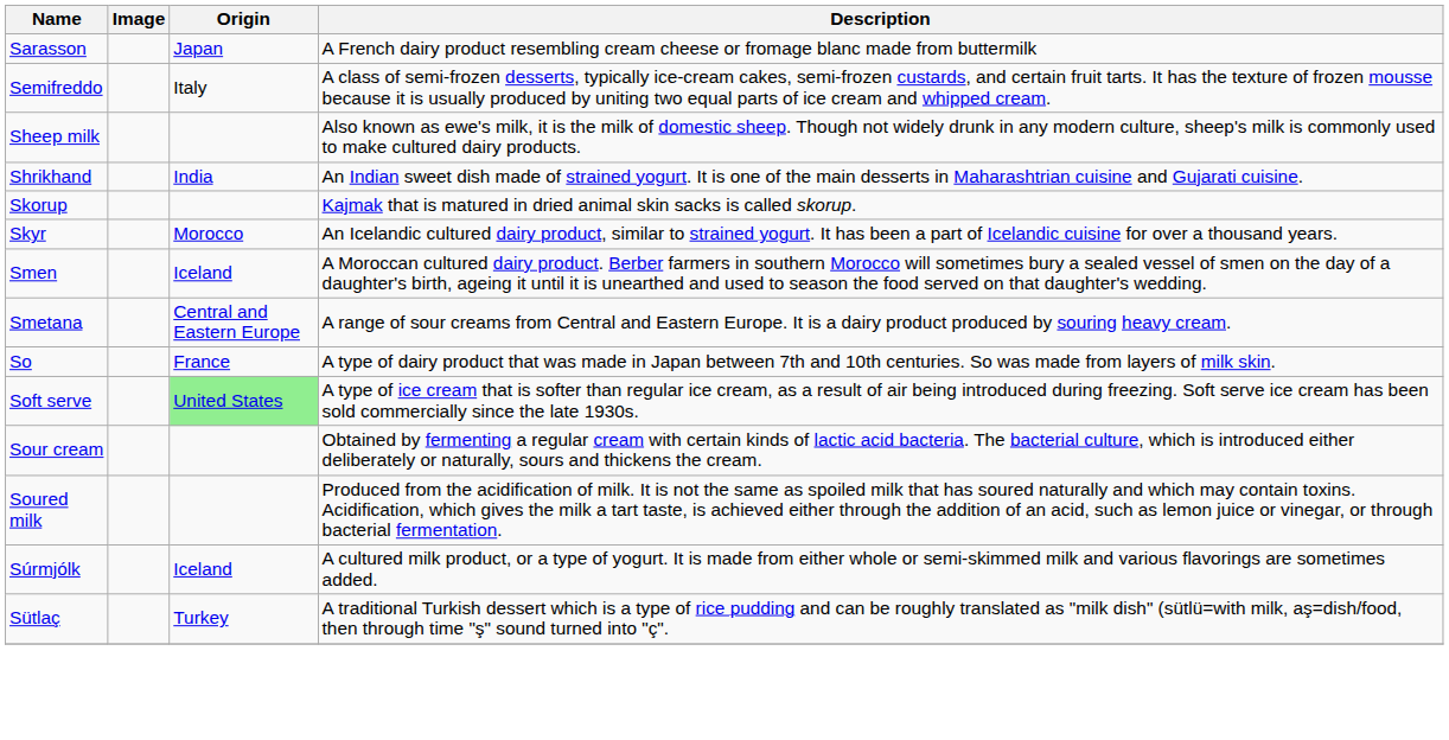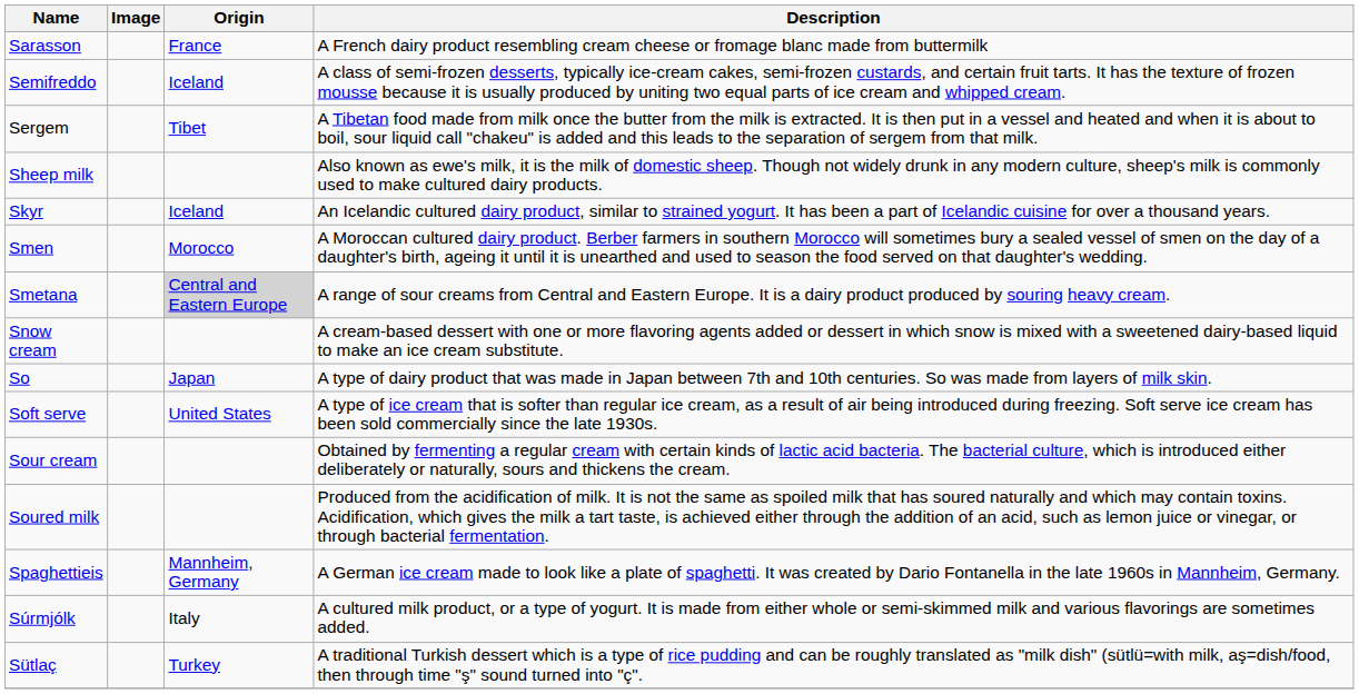 <table class="wikitable sortable" style="width:100%;">
 <tr>
 <th>Name</th>
 <th class="unsortable">Image</th>
 <th>Origin</th>
 <th>Description</th>
 </tr>
 <tr>
 <td><a href='#'>Sarasson</a></td>
 <td></td>
-<td><a href='#'>Japan</a></td>
+<td><a href='#'>France</a></td>
 <td>A French dairy product resembling cream cheese or fromage blanc made from buttermilk</td>
 </tr>
 <tr>
 <td><a href='#'>Semifreddo</a></td>
 <td></td>
-<td>Italy</td>
+<td><a href='#'>Iceland</a></td>
 <td>A class of semi-frozen <a href='#'>desserts</a>, typically ice-cream cakes, semi-frozen <a href='#'>custards</a>, and certain fruit tarts. It has the texture of frozen <a href='#'>mousse</a> because it is usually produced by uniting two equal parts of ice cream and <a href='#'>whipped cream</a>.</td>
+</tr>
+<tr>
+<td>Sergem</td>
+<td></td>
+<td><a href='#'>Tibet</a></td>
+<td>A <a href='#'>Tibetan</a> food made from milk once the butter from the milk is extracted. It is then put in a vessel and heated and when it is about to boil, sour liquid call "chakeu" is added and this leads to the separation of sergem from that milk.</td>
 </tr>
 <tr>
 <td><a href='#'>Sheep milk</a></td>
 <td></td>
 <td></td>
 <td>Also known as ewe's milk, it is the milk of <a href='#'>domestic sheep</a>. Though not widely drunk in any modern culture, sheep's milk is commonly used to make cultured dairy products.</td>
 </tr>
 <tr>
-<td><a href='#'>Shrikhand</a></td>
-<td></td>
-<td><a href='#'>India</a></td>
-<td>An <a href='#'>Indian</a> sweet dish made of <a href='#'>strained yogurt</a>. It is one of the main desserts in <a href='#'>Maharashtrian cuisine</a> and <a href='#'>Gujarati cuisine</a>.</td>
-</tr>
-<tr>
-<td><a href='#'>Skorup</a></td>
-<td></td>
-<td></td>
-<td><a href='#'>Kajmak</a> that is matured in dried animal skin sacks is called <em>skorup</em>.</td>
-</tr>
-<tr>
 <td><a href='#'>Skyr</a></td>
 <td></td>
-<td><a href='#'>Morocco</a></td>
+<td><a href='#'>Iceland</a></td>
 <td>An Icelandic cultured <a href='#'>dairy product</a>, similar to <a href='#'>strained yogurt</a>. It has been a part of <a href='#'>Icelandic cuisine</a> for over a thousand years.</td>
 </tr>
 <tr>
 <td><a href='#'>Smen</a></td>
 <td></td>
-<td><a href='#'>Iceland</a></td>
+<td><a href='#'>Morocco</a></td>
 <td>A Moroccan cultured <a href='#'>dairy product</a>. <a href='#'>Berber</a> farmers in southern <a href='#'>Morocco</a> will sometimes bury a sealed vessel of smen on the day of a daughter's birth, ageing it until it is unearthed and used to season the food served on that daughter's wedding.</td>
 </tr>
 <tr>
 <td><a href='#'>Smetana</a></td>
 <td></td>
-<td><a href='#'>Central and Eastern Europe</a></td>
+<td style="background: lightgrey;"><a href='#'>Central and Eastern Europe</a></td>
 <td>A  range of sour creams from Central and Eastern Europe. It is a dairy product produced by <a href='#'>souring</a> <a href='#'>heavy cream</a>.</td>
+</tr>
+<tr>
+<td><a href='#'>Snow cream</a></td>
+<td></td>
+<td></td>
+<td>A cream-based dessert with one or more flavoring agents added or dessert in which snow is mixed with a sweetened dairy-based liquid to make an ice cream substitute.</td>
 </tr>
 <tr>
 <td><a href='#'>So</a></td>
 <td></td>
-<td><a href='#'>France</a></td>
+<td><a href='#'>Japan</a></td>
 <td>A type of dairy product that was made in Japan between 7th and 10th centuries.  So was made from layers of <a href='#'>milk skin</a>.</td>
 </tr>
 <tr>
 <td><a href='#'>Soft serve</a></td>
 <td></td>
-<td style="background: lightgreen;"><a href='#'>United States</a></td>
+<td><a href='#'>United States</a></td>
 <td>A type of <a href='#'>ice cream</a> that is softer than regular ice cream, as a result of air being introduced during freezing.  Soft serve ice cream has been sold commercially since the late 1930s.</td>
 </tr>
 <tr>
 <td><a href='#'>Sour cream</a></td>
 <td></td>
 <td></td>
 <td>Obtained by <a href='#'>fermenting</a> a regular <a href='#'>cream</a> with certain kinds of <a href='#'>lactic acid bacteria</a>. The <a href='#'>bacterial culture</a>, which is introduced either deliberately or naturally, sours and thickens the cream.</td>
 </tr>
 <tr>
 <td><a href='#'>Soured milk</a></td>
 <td></td>
 <td></td>
 <td>Produced from the acidification of milk. It is not the same as spoiled milk that has soured naturally and which may contain toxins. Acidification, which gives the milk a tart taste, is achieved either through the addition of an acid, such as lemon juice or vinegar, or through bacterial <a href='#'>fermentation</a>.</td>
 </tr>
 <tr>
+<td><a href='#'>Spaghettieis</a></td>
+<td></td>
+<td><a href='#'>Mannheim</a>, <a href='#'>Germany</a></td>
+<td>A German <a href='#'>ice cream</a> made to look like a plate of <a href='#'>spaghetti</a>. It was created by Dario Fontanella in the late  1960s in <a href='#'>Mannheim</a>, Germany.</td>
+</tr>
+<tr>
 <td><a href='#'>Súrmjólk</a></td>
 <td></td>
-<td><a href='#'>Iceland</a></td>
+<td>Italy</td>
 <td>A cultured milk product, or a type of yogurt. It is made from either whole or semi-skimmed milk and various flavorings are sometimes added.</td>
 </tr>
 <tr>
 <td><a href='#'>Sütlaç</a></td>
 <td></td>
 <td><a href='#'>Turkey</a></td>
 <td>A traditional Turkish dessert which is a type of <a href='#'>rice pudding</a> and can be roughly translated as "milk dish" (sütlü=with milk, aş=dish/food, then through time "ş" sound turned into "ç".</td>
 </tr>
 <tr>
 </tr>
 </table>
